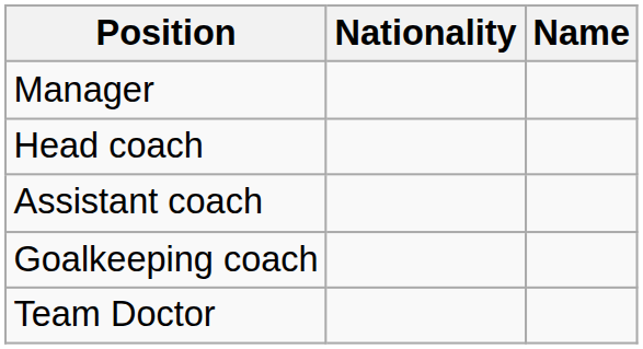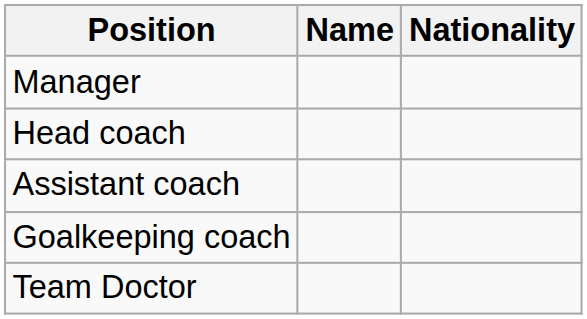 <table class="wikitable">
 <tr>
 <th>Position</th>
+<th>Name</th>
 <th>Nationality</th>
-<th>Name</th>
 </tr>
 <tr>
 <td>Manager</td>
 <td></td>
 <td></td>
 </tr>
 <tr>
 <td>Head coach</td>
 <td></td>
 <td></td>
 </tr>
 <tr>
 <td>Assistant coach</td>
 <td></td>
 <td></td>
 </tr>
 <tr>
 <td>Goalkeeping coach</td>
 <td></td>
 <td></td>
 </tr>
 <tr>
 <td>Team Doctor</td>
 <td></td>
 <td></td>
 </tr>
 </table>
